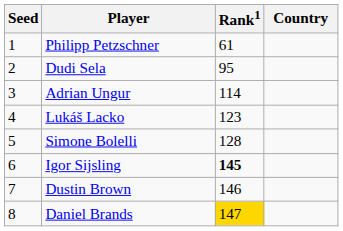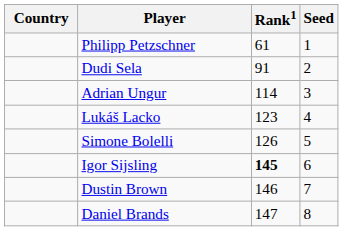 <table class="sortable wikitable">
 <tr>
-<th>Seed</th>
+<th width="70">Country</th>
 <th width="175">Player</th>
 <th>Rank<sup>1</sup></th>
-<th width="70">Country</th>
+<th>Seed</th>
 </tr>
 <tr>
-<td>1</td>
+<td></td>
 <td><a href='#'>Philipp Petzschner</a></td>
 <td>61</td>
-<td></td>
+<td>1</td>
 </tr>
 <tr>
+<td></td>
+<td><a href='#'>Dudi Sela</a></td>
+<td>91</td>
 <td>2</td>
-<td><a href='#'>Dudi Sela</a></td>
-<td>95</td>
-<td></td>
 </tr>
 <tr>
-<td>3</td>
+<td></td>
 <td><a href='#'>Adrian Ungur</a></td>
 <td>114</td>
-<td></td>
+<td>3</td>
 </tr>
 <tr>
-<td>4</td>
+<td></td>
 <td><a href='#'>Lukáš Lacko</a></td>
 <td>123</td>
-<td></td>
+<td>4</td>
 </tr>
 <tr>
+<td></td>
+<td><a href='#'>Simone Bolelli</a></td>
+<td>126</td>
 <td>5</td>
-<td><a href='#'>Simone Bolelli</a></td>
-<td>128</td>
-<td></td>
 </tr>
 <tr>
-<td>6</td>
+<td></td>
 <td><a href='#'>Igor Sijsling</a></td>
 <td><strong>145</strong></td>
-<td></td>
+<td>6</td>
 </tr>
 <tr>
-<td>7</td>
+<td></td>
 <td><a href='#'>Dustin Brown</a></td>
 <td>146</td>
-<td></td>
+<td>7</td>
 </tr>
 <tr>
+<td></td>
+<td><a href='#'>Daniel Brands</a></td>
+<td>147</td>
 <td>8</td>
-<td><a href='#'>Daniel Brands</a></td>
-<td style="background: gold;">147</td>
-<td></td>
 </tr>
 </table>
